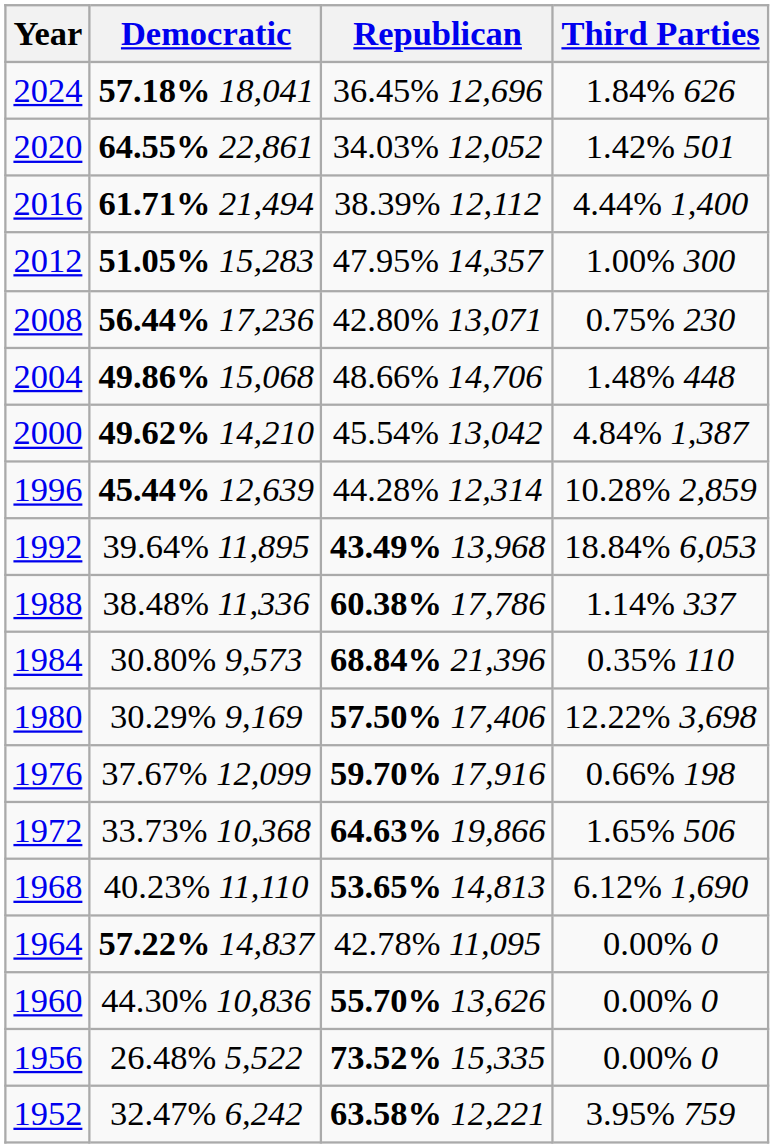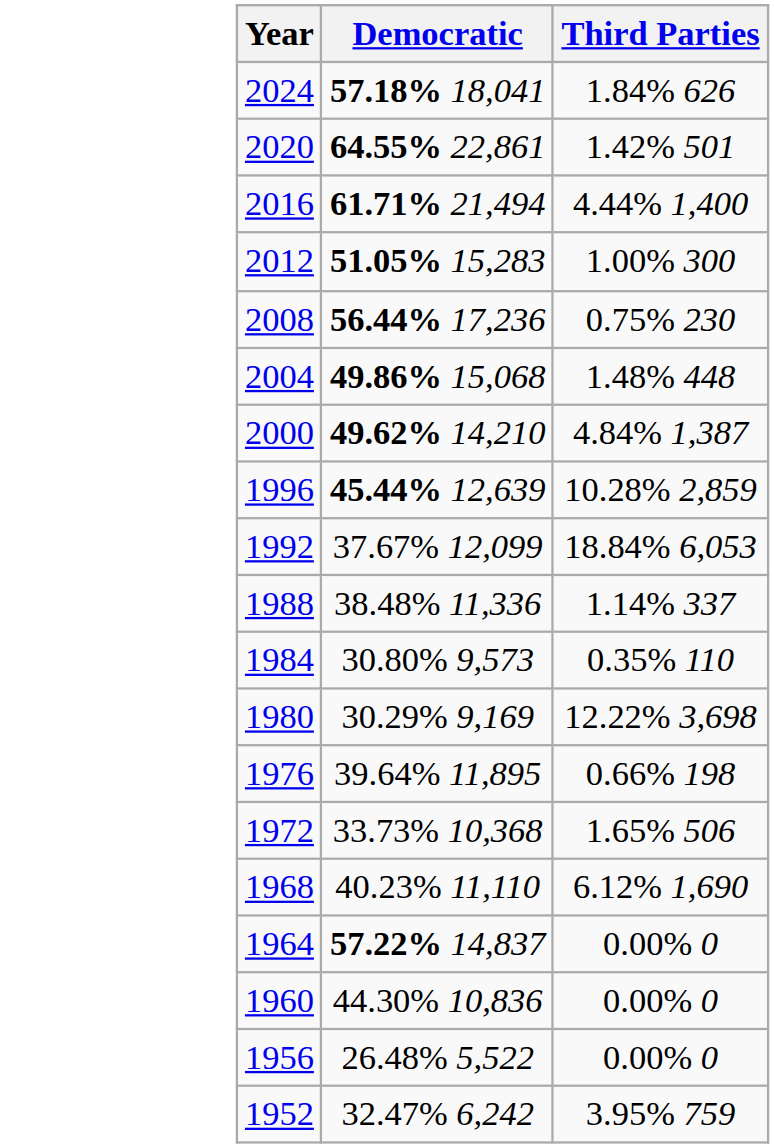 <table class="wikitable"  style="float:right; margin:1em; font-size:95%;">
 <tr style="background:lightgrey;">
 <th>Year</th>
 <th><a href='#'>Democratic</a></th>
-<th><a href='#'>Republican</a></th>
 <th><a href='#'>Third Parties</a></th>
 </tr>
 <tr>
 <td align="center" ><a href='#'>2024</a></td>
 <td align="center" ><strong>57.18%</strong> <em>18,041</em></td>
-<td align="center" >36.45% <em>12,696</em></td>
 <td align="center" >1.84% <em>626</em></td>
 </tr>
 <tr>
 <td align="center" ><a href='#'>2020</a></td>
 <td align="center" ><strong>64.55%</strong> <em>22,861</em></td>
-<td align="center" >34.03% <em>12,052</em></td>
 <td align="center" >1.42% <em>501</em></td>
 </tr>
 <tr>
 <td align="center" ><a href='#'>2016</a></td>
 <td align="center" ><strong>61.71%</strong> <em>21,494</em></td>
-<td align="center" >38.39% <em>12,112</em></td>
 <td align="center" >4.44% <em>1,400</em></td>
 </tr>
 <tr>
 <td align="center" ><a href='#'>2012</a></td>
 <td align="center" ><strong>51.05%</strong> <em>15,283</em></td>
-<td align="center" >47.95% <em>14,357</em></td>
 <td align="center" >1.00% <em>300</em></td>
 </tr>
 <tr>
 <td align="center" ><a href='#'>2008</a></td>
 <td align="center" ><strong>56.44%</strong> <em>17,236</em></td>
-<td align="center" >42.80% <em>13,071</em></td>
 <td align="center" >0.75% <em>230</em></td>
 </tr>
 <tr>
 <td align="center" ><a href='#'>2004</a></td>
 <td align="center" ><strong>49.86%</strong> <em>15,068</em></td>
-<td align="center" >48.66% <em>14,706</em></td>
 <td align="center" >1.48% <em>448</em></td>
 </tr>
 <tr>
 <td align="center" ><a href='#'>2000</a></td>
 <td align="center" ><strong>49.62%</strong> <em>14,210</em></td>
-<td align="center" >45.54% <em>13,042</em></td>
 <td align="center" >4.84% <em>1,387</em></td>
 </tr>
 <tr>
 <td align="center" ><a href='#'>1996</a></td>
 <td align="center" ><strong>45.44%</strong> <em>12,639</em></td>
-<td align="center" >44.28% <em>12,314</em></td>
 <td align="center" >10.28% <em>2,859</em></td>
 </tr>
 <tr>
 <td align="center" ><a href='#'>1992</a></td>
-<td align="center" >39.64% <em>11,895</em></td>
-<td align="center" ><strong>43.49%</strong> <em>13,968</em></td>
+<td align="center" >37.67% <em>12,099</em></td>
 <td align="center" >18.84% <em>6,053</em></td>
 </tr>
 <tr>
 <td align="center" ><a href='#'>1988</a></td>
 <td align="center" >38.48% <em>11,336</em></td>
-<td align="center" ><strong>60.38%</strong> <em>17,786</em></td>
 <td align="center" >1.14% <em>337</em></td>
 </tr>
 <tr>
 <td align="center" ><a href='#'>1984</a></td>
 <td align="center" >30.80% <em>9,573</em></td>
-<td align="center" ><strong>68.84%</strong> <em>21,396</em></td>
 <td align="center" >0.35% <em>110</em></td>
 </tr>
 <tr>
 <td align="center" ><a href='#'>1980</a></td>
 <td align="center" >30.29% <em>9,169</em></td>
-<td align="center" ><strong>57.50%</strong> <em>17,406</em></td>
 <td align="center" >12.22% <em>3,698</em></td>
 </tr>
 <tr>
 <td align="center" ><a href='#'>1976</a></td>
-<td align="center" >37.67% <em>12,099</em></td>
-<td align="center" ><strong>59.70%</strong> <em>17,916</em></td>
+<td align="center" >39.64% <em>11,895</em></td>
 <td align="center" >0.66% <em>198</em></td>
 </tr>
 <tr>
 <td align="center" ><a href='#'>1972</a></td>
 <td align="center" >33.73% <em>10,368</em></td>
-<td align="center" ><strong>64.63%</strong> <em>19,866</em></td>
 <td align="center" >1.65% <em>506</em></td>
 </tr>
 <tr>
 <td align="center" ><a href='#'>1968</a></td>
 <td align="center" >40.23% <em>11,110</em></td>
-<td align="center" ><strong>53.65%</strong> <em>14,813</em></td>
 <td align="center" >6.12% <em>1,690</em></td>
 </tr>
 <tr>
 <td align="center" ><a href='#'>1964</a></td>
 <td align="center" ><strong>57.22%</strong> <em>14,837</em></td>
-<td align="center" >42.78% <em>11,095</em></td>
 <td align="center" >0.00% <em>0</em></td>
 </tr>
 <tr>
 <td align="center" ><a href='#'>1960</a></td>
 <td align="center" >44.30% <em>10,836</em></td>
-<td align="center" ><strong>55.70%</strong> <em>13,626</em></td>
 <td align="center" >0.00% <em>0</em></td>
 </tr>
 <tr>
 <td align="center" ><a href='#'>1956</a></td>
 <td align="center" >26.48% <em>5,522</em></td>
-<td align="center" ><strong>73.52%</strong> <em>15,335</em></td>
 <td align="center" >0.00% <em>0</em></td>
 </tr>
 <tr>
 <td align="center" ><a href='#'>1952</a></td>
 <td align="center" >32.47% <em>6,242</em></td>
-<td align="center" ><strong>63.58%</strong> <em>12,221</em></td>
 <td align="center" >3.95% <em>759</em></td>
 </tr>
 </table>
